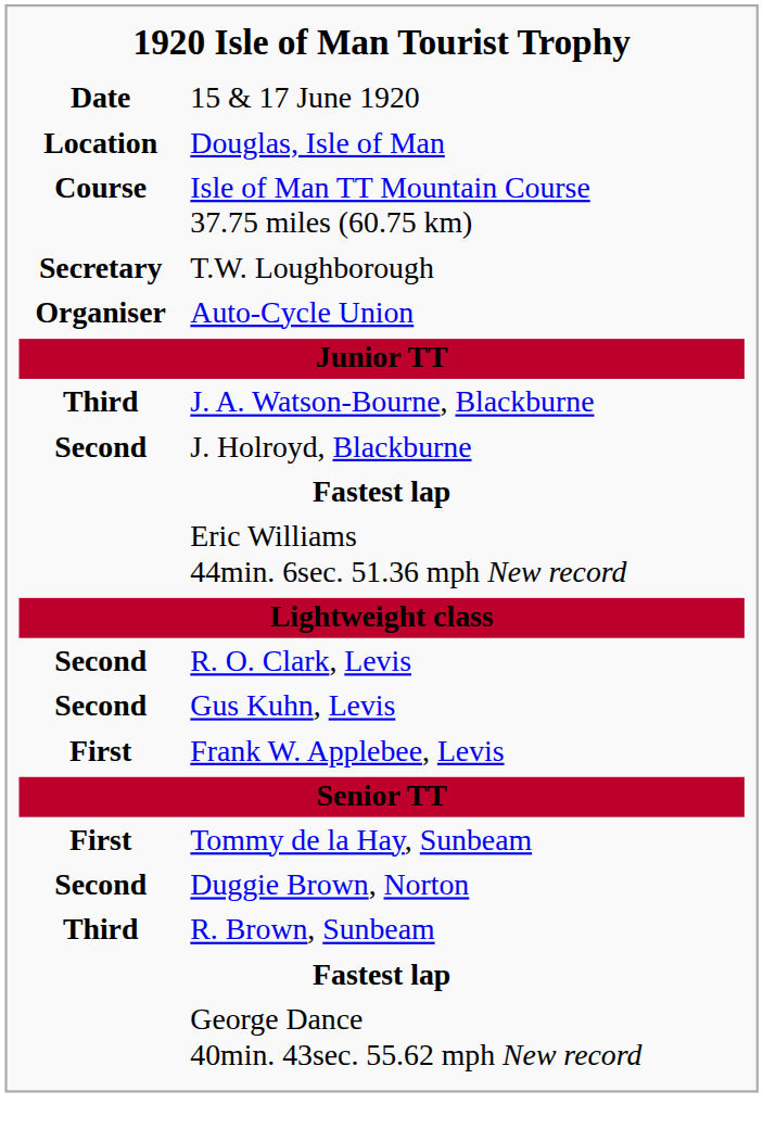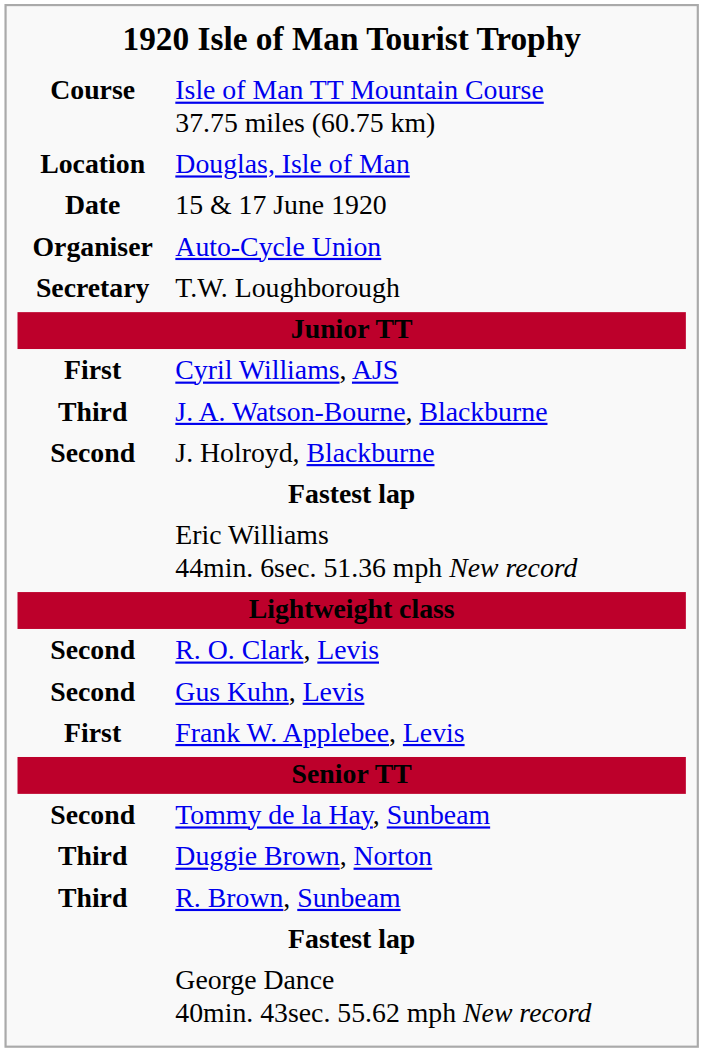 <table class="infobox" style="width:25em; font-size:80%;">
 <tr>
 <th colspan="2"  style="background:; text-align:center;"><big><span>1920 Isle of Man Tourist Trophy</span></big></th>
 </tr>
 <tr>
 <th colspan="2"></th>
 </tr>
 <tr>
-<th>Date</th>
-<td valign="top">15 & 17 June 1920</td>
+<th>Course</th>
+<td valign="top"><a href='#'>Isle of Man TT Mountain Course</a> <br>  37.75 miles (60.75 km)</td>
 </tr>
 <tr>
 <th>Location</th>
 <td valign="top"><a href='#'>Douglas, Isle of Man</a></td>
 </tr>
 <tr>
-<th>Course</th>
-<td valign="top"><a href='#'>Isle of Man TT Mountain Course</a> <br>  37.75 miles (60.75 km)</td>
+<th>Date</th>
+<td valign="top">15 & 17 June 1920</td>
+</tr>
+<tr>
+<th>Organiser</th>
+<td valign="top"><a href='#'>Auto-Cycle Union</a></td>
 </tr>
 <tr>
 <th>Secretary</th>
 <td valign="top">T.W. Loughborough</td>
 </tr>
 <tr>
-<th>Organiser</th>
-<td valign="top"><a href='#'>Auto-Cycle Union</a></td>
+<th colspan="2"  style="background:#bd002b; text-align:center;"><span>Junior TT</span></th>
 </tr>
 <tr>
-<th colspan="2"  style="background:#bd002b; text-align:center;"><span>Junior TT</span></th>
+<th>First</th>
+<td valign="top"><a href='#'>Cyril Williams</a>, <a href='#'>AJS</a></td>
 </tr>
 <tr>
 <th>Third</th>
 <td valign="top"><a href='#'>J. A. Watson-Bourne</a>, <a href='#'>Blackburne</a></td>
 </tr>
 <tr>
 <th>Second</th>
 <td valign="top">J. Holroyd, <a href='#'>Blackburne</a></td>
 </tr>
 <tr>
 <th colspan="2"  style="background:#; text-align:center;"><span>Fastest lap</span></th>
 </tr>
 <tr>
 <th></th>
 <td valign="top">Eric Williams <br> 44min. 6sec. 51.36 mph <em>New record</em></td>
 </tr>
 <tr>
 <th colspan="2"  style="background:#bd002b; text-align:center;"><span>Lightweight class</span></th>
 </tr>
 <tr>
 <th>Second</th>
 <td valign="top"><a href='#'>R. O. Clark</a>, <a href='#'>Levis</a></td>
 </tr>
 <tr>
 <th>Second</th>
 <td valign="top"><a href='#'>Gus Kuhn</a>, <a href='#'>Levis</a></td>
 </tr>
 <tr>
 <th>First</th>
 <td valign="top"><a href='#'>Frank W. Applebee</a>, <a href='#'>Levis</a></td>
 </tr>
 <tr>
 <th colspan="2"  style="background:#bd002b; text-align:center;"><span>Senior TT</span></th>
 </tr>
 <tr>
-<th>First</th>
+<th>Second</th>
 <td valign="top"><a href='#'>Tommy de la Hay</a>, <a href='#'>Sunbeam</a></td>
 </tr>
 <tr>
-<th>Second</th>
+<th>Third</th>
 <td valign="top"><a href='#'>Duggie Brown</a>, <a href='#'>Norton</a></td>
 </tr>
 <tr>
 <th>Third</th>
 <td valign="top"><a href='#'>R. Brown</a>, <a href='#'>Sunbeam</a></td>
 </tr>
 <tr>
 <th colspan="2"  style="background:#; text-align:center;"><span>Fastest lap</span></th>
 </tr>
 <tr>
 <th></th>
 <td valign="top">George Dance <br> 40min. 43sec. 55.62 mph <em>New record</em></td>
 </tr>
 <tr>
 </tr>
 </table>
